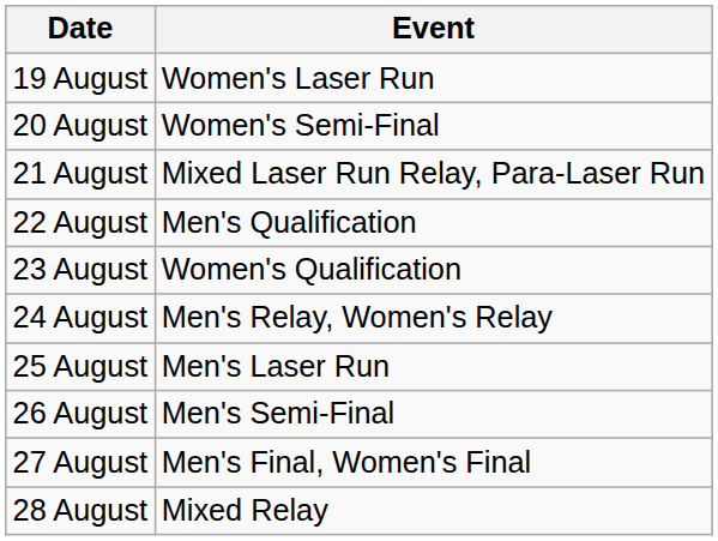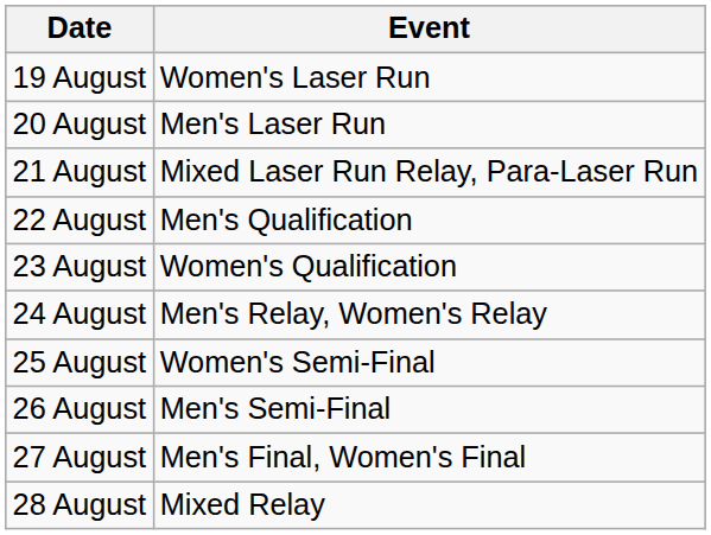 <table class="wikitable">
 <tr>
 <th>Date</th>
 <th>Event</th>
 </tr>
 <tr>
 <td>19 August</td>
 <td>Women's Laser Run</td>
 </tr>
 <tr>
 <td>20 August</td>
-<td>Women's Semi-Final</td>
+<td>Men's Laser Run</td>
 </tr>
 <tr>
 <td>21 August</td>
 <td>Mixed Laser Run Relay, Para-Laser Run</td>
 </tr>
 <tr>
 <td>22 August</td>
 <td>Men's Qualification</td>
 </tr>
 <tr>
 <td>23 August</td>
 <td>Women's Qualification</td>
 </tr>
 <tr>
 <td>24 August</td>
 <td>Men's Relay, Women's Relay</td>
 </tr>
 <tr>
 <td>25 August</td>
-<td>Men's Laser Run</td>
+<td>Women's Semi-Final</td>
 </tr>
 <tr>
 <td>26 August</td>
 <td>Men's Semi-Final</td>
 </tr>
 <tr>
 <td>27 August</td>
 <td>Men's Final, Women's Final</td>
 </tr>
 <tr>
 <td>28 August</td>
 <td>Mixed Relay</td>
 </tr>
 </table>
